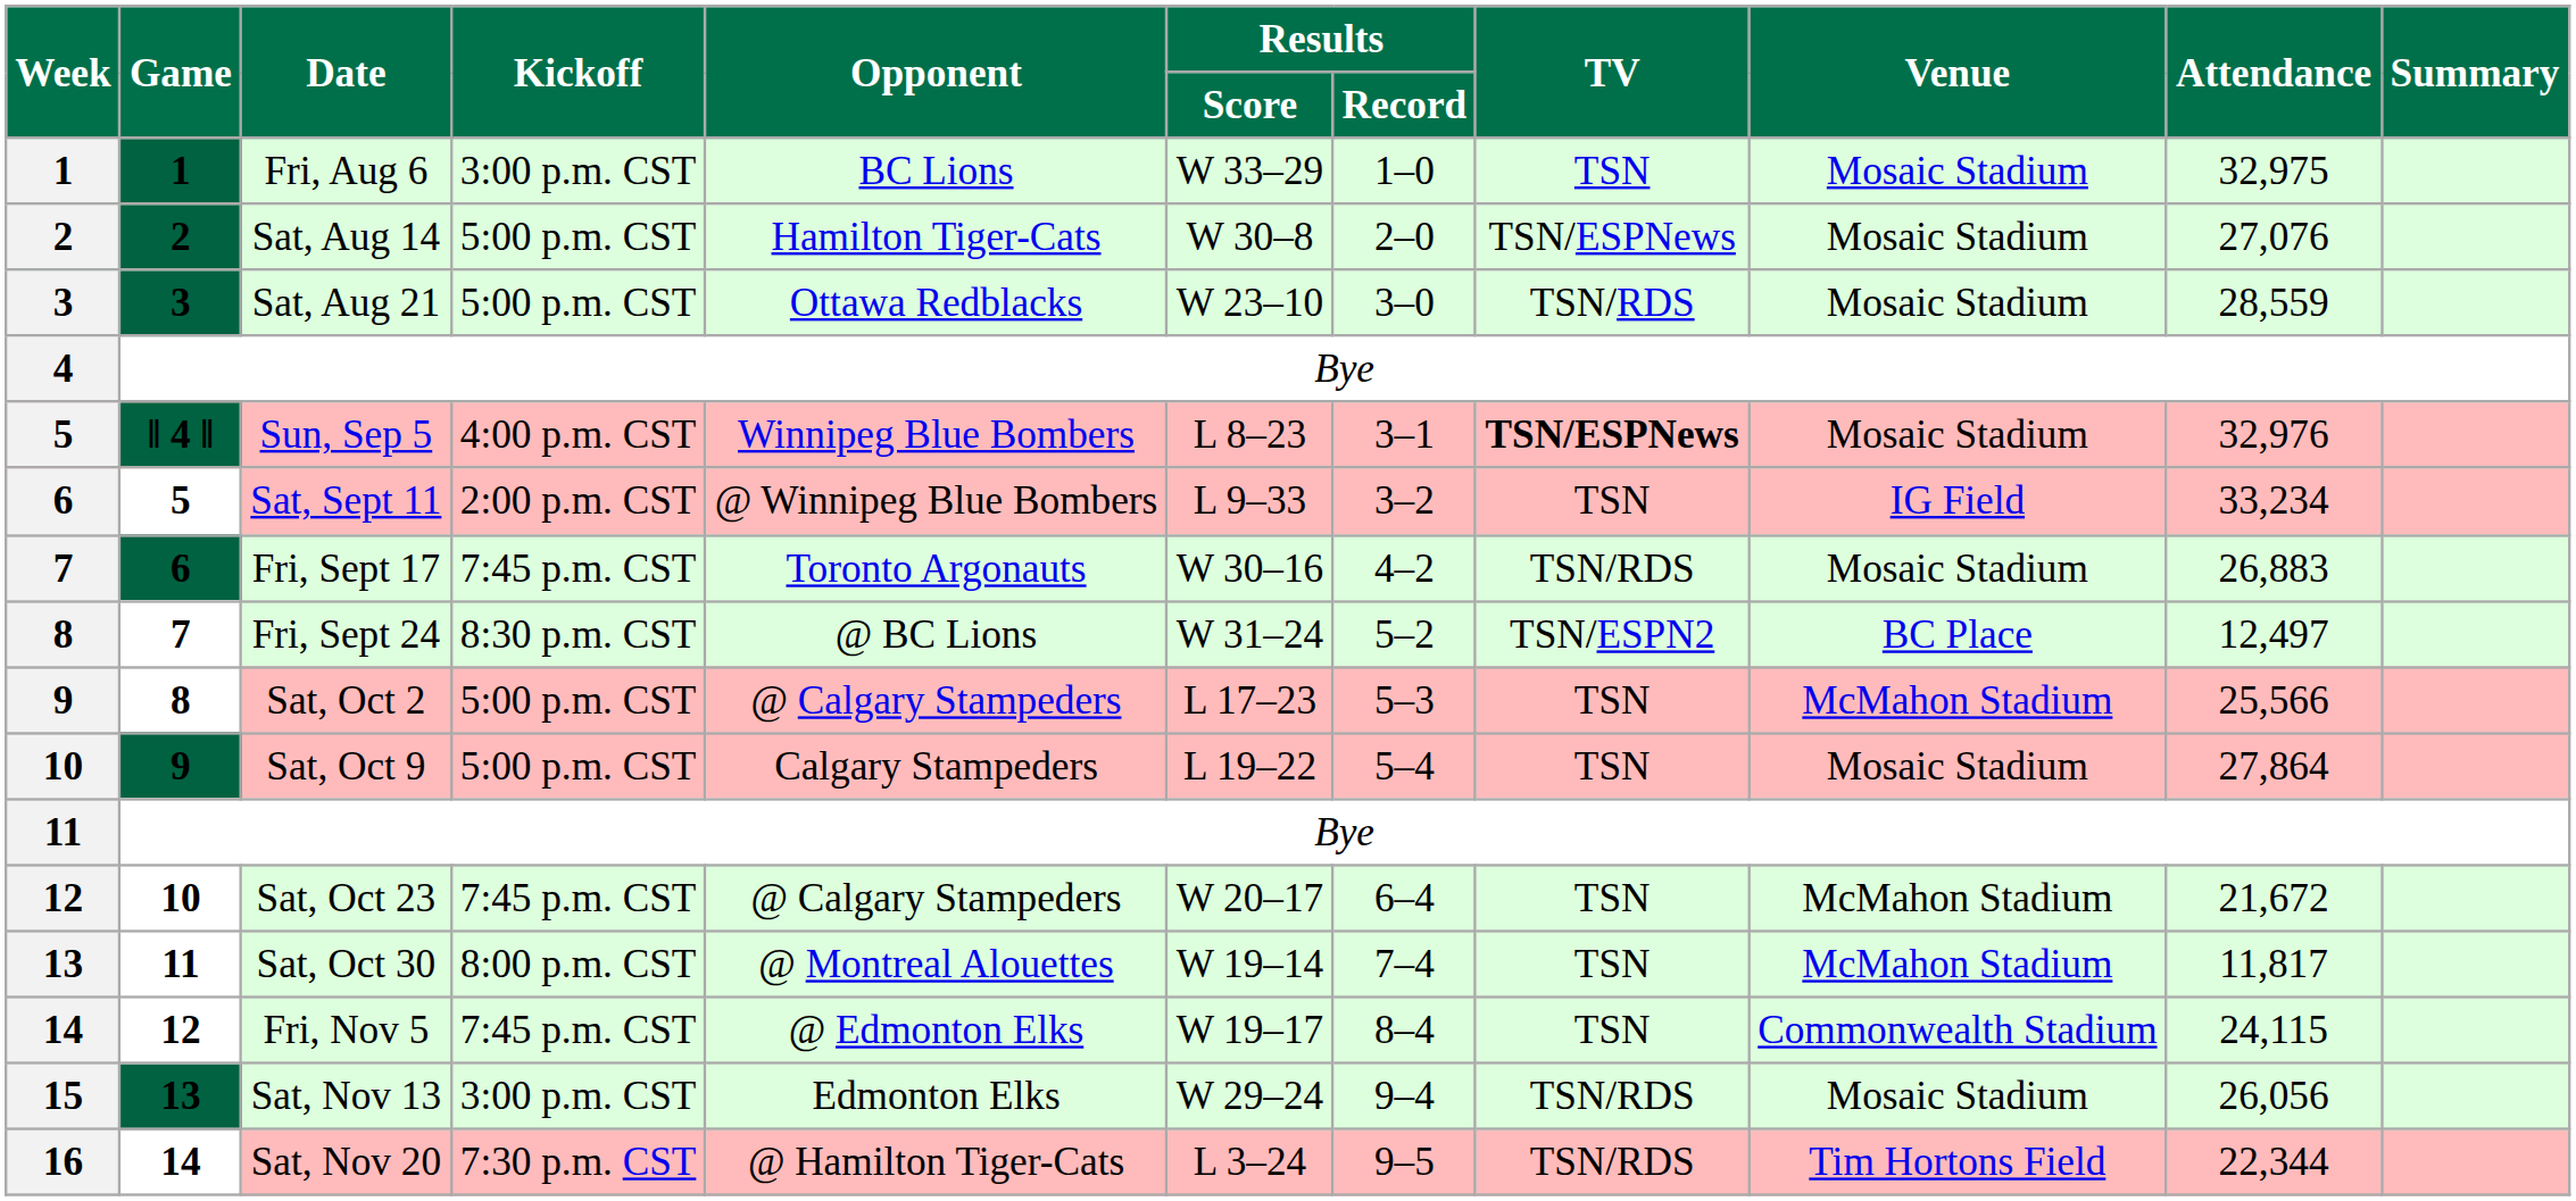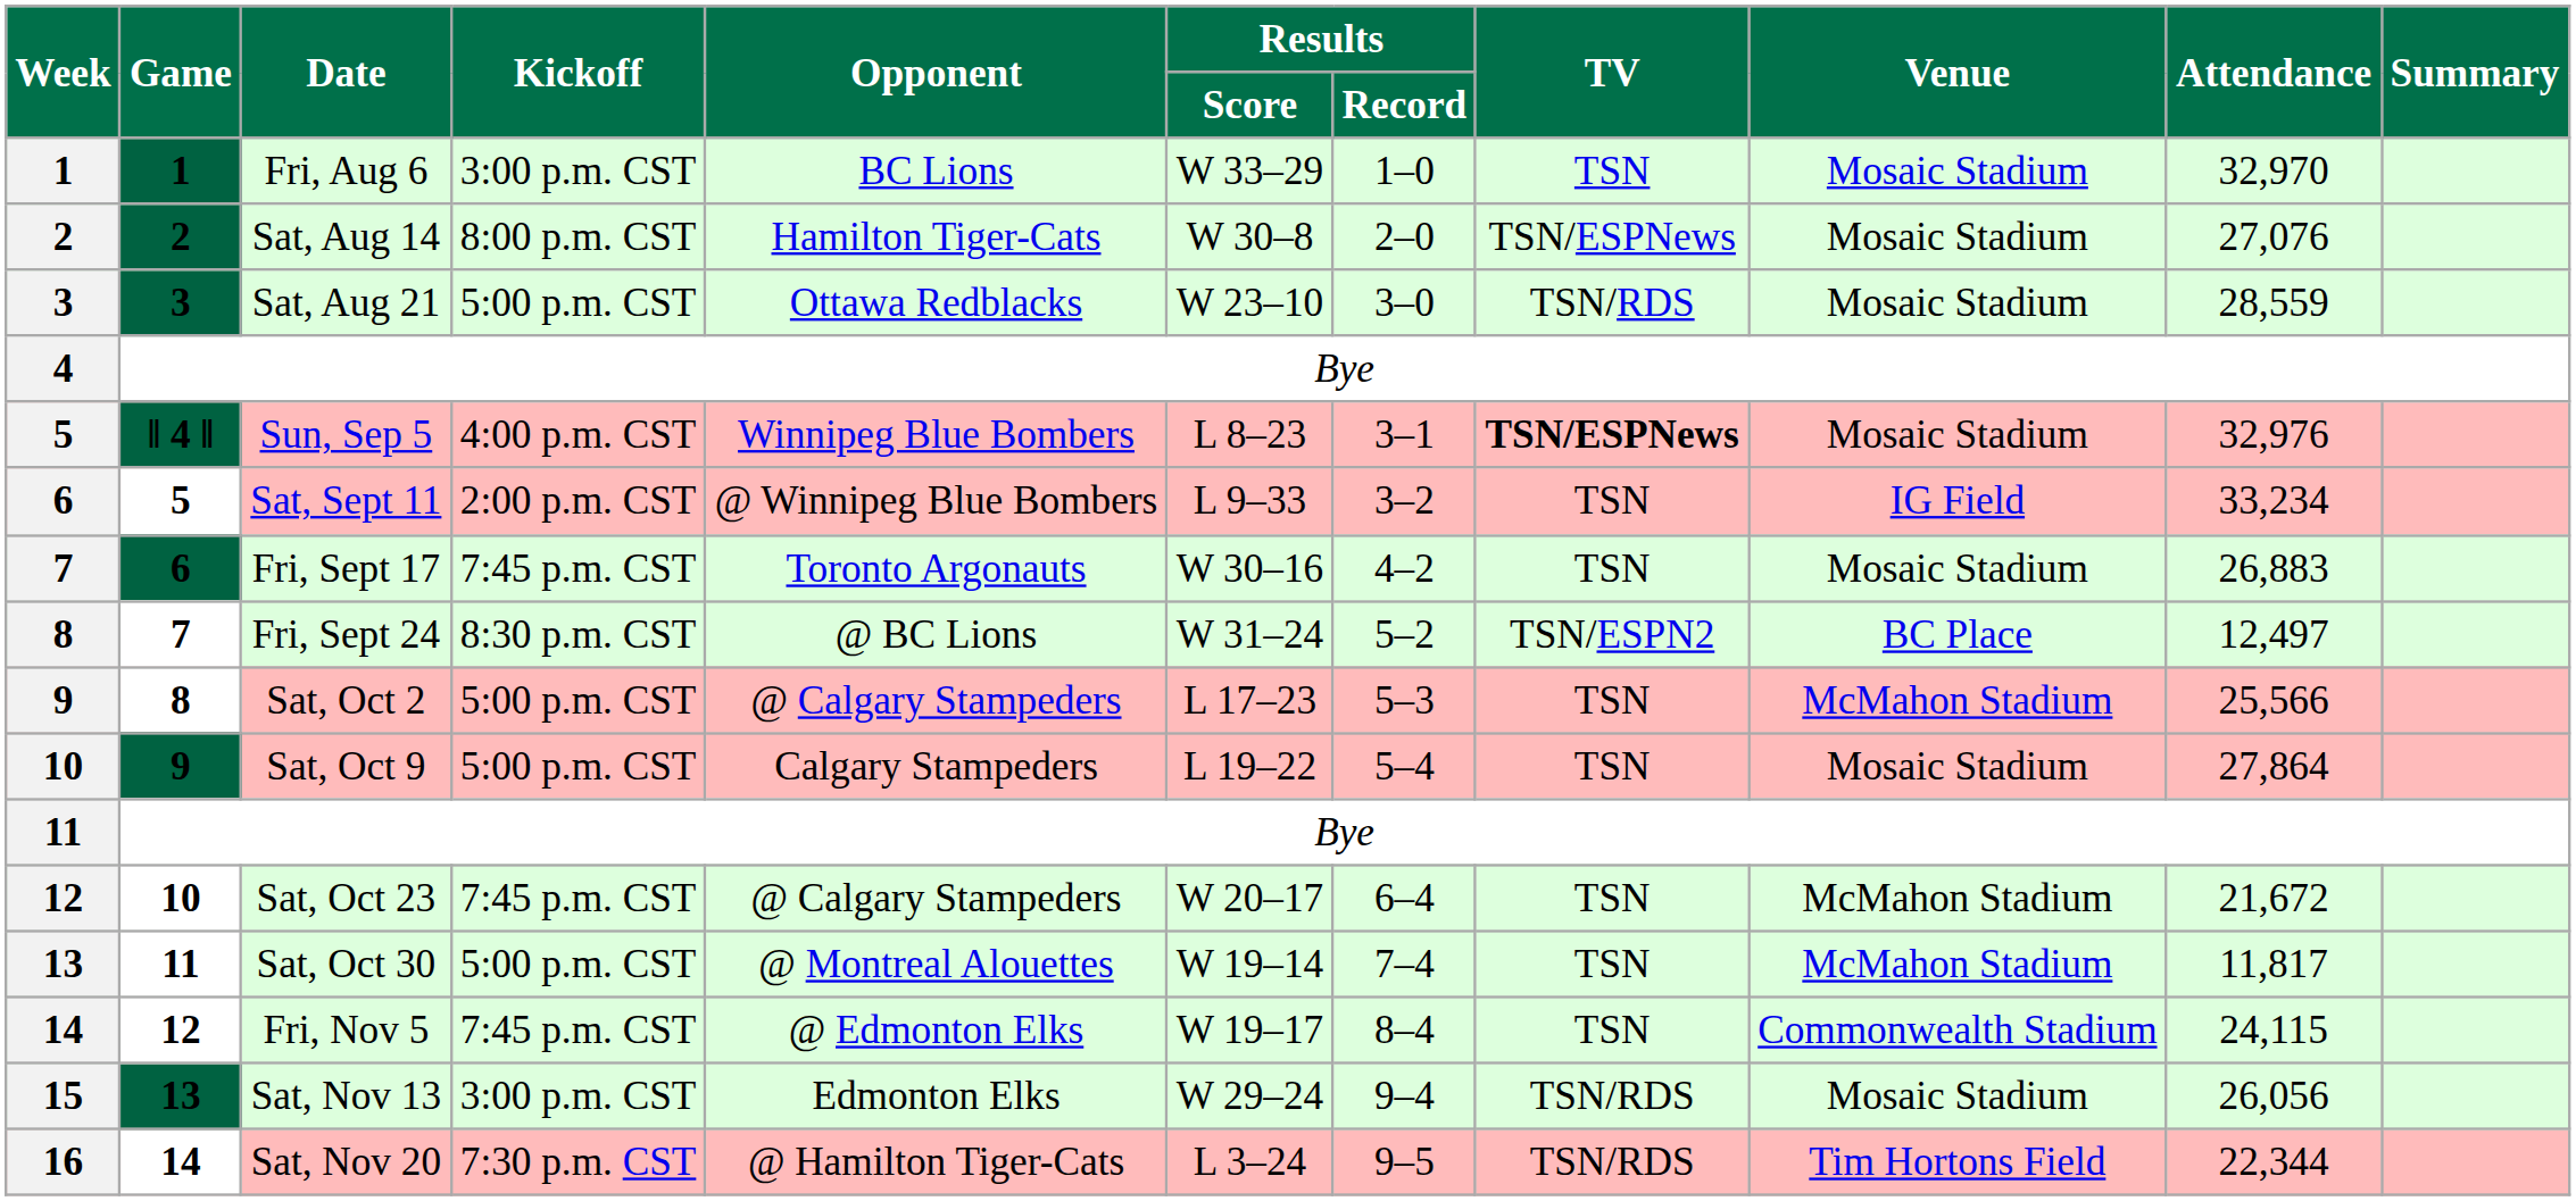 <table class="wikitable" style="font-size: 95%;">
 <tr>
 <th style="background:#00704A;color:White;" rowspan=2>Week</th>
 <th style="background:#00704A;color:White;" rowspan=2>Game</th>
 <th style="background:#00704A;color:White;" rowspan=2>Date</th>
 <th style="background:#00704A;color:White;" rowspan=2>Kickoff</th>
 <th style="background:#00704A;color:White;" rowspan=2>Opponent</th>
 <th style="background:#00704A;color:White;" colspan=2>Results</th>
 <th style="background:#00704A;color:White;" rowspan=2>TV</th>
 <th style="background:#00704A;color:White;" rowspan=2>Venue</th>
 <th style="background:#00704A;color:White;" rowspan=2>Attendance</th>
 <th style="background:#00704A;color:White;" rowspan=2>Summary</th>
 </tr>
 <tr>
 <th style="background:#00704A;color:White;">Score</th>
 <th style="background:#00704A;color:White;">Record</th>
 </tr>
 <tr align="center" bgcolor="#ddffdd">
 <th align="center">1</th>
 <th style="text-align:center; background:#006241;"><span><strong>1</strong></span></th>
 <td align="center">Fri, Aug 6</td>
 <td align="center">3:00 p.m. CST</td>
 <td align="center"><a href='#'>BC Lions</a></td>
 <td align="center">W 33–29</td>
 <td align="center">1–0</td>
 <td align="center"><a href='#'>TSN</a></td>
 <td align="center"><a href='#'>Mosaic Stadium</a></td>
-<td align="center">32,975</td>
+<td align="center">32,970</td>
 <td align="center"></td>
 </tr>
 <tr align="center" bgcolor="#ddffdd">
 <th align="center">2</th>
 <th style="text-align:center; background:#006241;"><span><strong>2</strong></span></th>
 <td align="center">Sat, Aug 14</td>
-<td align="center">5:00 p.m. CST</td>
+<td align="center">8:00 p.m. CST</td>
 <td align="center"><a href='#'>Hamilton Tiger-Cats</a></td>
 <td align="center">W 30–8</td>
 <td align="center">2–0</td>
 <td align="center">TSN/<a href='#'>ESPNews</a></td>
 <td align="center">Mosaic Stadium</td>
 <td align="center">27,076</td>
 <td align="center"></td>
 </tr>
 <tr align="center" bgcolor="#ddffdd">
 <th align="center">3</th>
 <th style="text-align:center; background:#006241;"><span><strong>3</strong></span></th>
 <td align="center">Sat, Aug 21</td>
 <td align="center">5:00 p.m. CST</td>
 <td align="center"><a href='#'>Ottawa Redblacks</a></td>
 <td align="center">W 23–10</td>
 <td align="center">3–0</td>
 <td align="center">TSN/<a href='#'>RDS</a></td>
 <td align="center">Mosaic Stadium</td>
 <td align="center">28,559</td>
 <td align="center"></td>
 </tr>
 <tr align="center" bgcolor="#ffffff">
 <th align="center">4</th>
 <td colspan=10 align="center" valign="middle"><em>Bye</em></td>
 </tr>
 <tr align="center" bgcolor="#ffbbbb">
 <th align="center">5</th>
 <th style="text-align:center; background:#006241;"><span><strong>ǁ 4 ǁ</strong></span></th>
 <td align="center"><a href='#'>Sun, Sep 5</a></td>
 <td align="center">4:00 p.m. CST</td>
 <td align="center"><a href='#'>Winnipeg Blue Bombers</a></td>
 <td align="center">L 8–23</td>
 <td align="center">3–1</td>
 <td align="center"><strong>TSN/ESPNews</strong></td>
 <td align="center">Mosaic Stadium</td>
 <td align="center">32,976</td>
 <td align="center"></td>
 </tr>
 <tr align="center" bgcolor="#ffbbbb">
 <th align="center">6</th>
 <th style="text-align:center; background:white;"><span><strong>5</strong></span></th>
 <td align="center"><a href='#'>Sat, Sept 11</a></td>
 <td align="center">2:00 p.m. CST</td>
 <td align="center">@ Winnipeg Blue Bombers</td>
 <td align="center">L 9–33</td>
 <td align="center">3–2</td>
 <td align="center">TSN</td>
 <td align="center"><a href='#'>IG Field</a></td>
 <td align="center">33,234</td>
 <td align="center"></td>
 </tr>
 <tr align="center" bgcolor="#ddffdd">
 <th align="center">7</th>
 <th style="text-align:center; background:#006241;"><span><strong>6</strong></span></th>
 <td align="center">Fri, Sept 17</td>
 <td align="center">7:45 p.m. CST</td>
 <td align="center"><a href='#'>Toronto Argonauts</a></td>
 <td align="center">W 30–16</td>
 <td align="center">4–2</td>
-<td align="center">TSN/RDS</td>
+<td align="center">TSN</td>
 <td align="center">Mosaic Stadium</td>
 <td align="center">26,883</td>
 <td align="center"></td>
 </tr>
 <tr align="center" bgcolor="#ddffdd">
 <th align="center">8</th>
 <th style="text-align:center; background:white;"><span><strong>7</strong></span></th>
 <td align="center">Fri, Sept 24</td>
 <td align="center">8:30 p.m. CST</td>
 <td align="center">@ BC Lions</td>
 <td align="center">W 31–24</td>
 <td align="center">5–2</td>
 <td align="center">TSN/<a href='#'>ESPN2</a></td>
 <td align="center"><a href='#'>BC Place</a></td>
 <td align="center">12,497</td>
 <td align="center"></td>
 </tr>
 <tr align="center" bgcolor="#ffbbbb">
 <th align="center">9</th>
 <th style="text-align:center; background:white;"><span><strong>8</strong></span></th>
 <td align="center">Sat, Oct 2</td>
 <td align="center">5:00 p.m. CST</td>
 <td align="center">@ <a href='#'>Calgary Stampeders</a></td>
 <td align="center">L 17–23</td>
 <td align="center">5–3</td>
 <td align="center">TSN</td>
 <td align="center"><a href='#'>McMahon Stadium</a></td>
 <td align="center">25,566</td>
 <td align="center"></td>
 </tr>
 <tr align="center" bgcolor="#ffbbbb">
 <th align="center">10</th>
 <th style="text-align:center; background:#006241;"><span><strong>9</strong></span></th>
 <td align="center">Sat, Oct 9</td>
 <td align="center">5:00 p.m. CST</td>
 <td align="center">Calgary Stampeders</td>
 <td align="center">L 19–22</td>
 <td align="center">5–4</td>
 <td align="center">TSN</td>
 <td align="center">Mosaic Stadium</td>
 <td align="center">27,864</td>
 <td align="center"></td>
 </tr>
 <tr align="center" bgcolor="#ffffff">
 <th align="center">11</th>
 <td colspan=10 align="center" valign="middle"><em>Bye</em></td>
 </tr>
 <tr align="center" bgcolor="#ddffdd">
 <th align="center">12</th>
 <th style="text-align:center; background:white;"><span><strong>10</strong></span></th>
 <td align="center">Sat, Oct 23</td>
 <td align="center">7:45 p.m. CST</td>
 <td align="center">@ Calgary Stampeders</td>
 <td align="center">W 20–17</td>
 <td align="center">6–4</td>
 <td align="center">TSN</td>
 <td align="center">McMahon Stadium</td>
 <td align="center">21,672</td>
 <td align="center"></td>
 </tr>
 <tr align="center" bgcolor="#ddffdd">
 <th align="center">13</th>
 <th style="text-align:center; background:white;"><span><strong>11</strong></span></th>
 <td align="center">Sat, Oct 30</td>
-<td align="center">8:00 p.m. CST</td>
+<td align="center">5:00 p.m. CST</td>
 <td align="center">@ <a href='#'>Montreal Alouettes</a></td>
 <td align="center">W 19–14</td>
 <td align="center">7–4</td>
 <td align="center">TSN</td>
 <td align="center"><a href='#'>McMahon Stadium</a></td>
 <td align="center">11,817</td>
 <td align="center"></td>
 </tr>
 <tr align="center" bgcolor="#ddffdd">
 <th align="center">14</th>
 <th style="text-align:center; background:white;"><span><strong>12</strong></span></th>
 <td align="center">Fri, Nov 5</td>
 <td align="center">7:45 p.m. CST</td>
 <td align="center">@ <a href='#'>Edmonton Elks</a></td>
 <td align="center">W 19–17</td>
 <td align="center">8–4</td>
 <td align="center">TSN</td>
 <td align="center"><a href='#'>Commonwealth Stadium</a></td>
 <td align="center">24,115</td>
 <td align="center"></td>
 </tr>
 <tr align="center" bgcolor="#ddffdd">
 <th align="center">15</th>
 <th style="text-align:center; background:#006241;"><span><strong>13</strong></span></th>
 <td align="center">Sat, Nov 13</td>
 <td align="center">3:00 p.m. CST</td>
 <td align="center">Edmonton Elks</td>
 <td align="center">W 29–24</td>
 <td align="center">9–4</td>
 <td align="center">TSN/RDS</td>
 <td align="center">Mosaic Stadium</td>
 <td align="center">26,056</td>
 <td align="center"></td>
 </tr>
 <tr align="center" bgcolor="#ffbbbb">
 <th align="center">16</th>
 <th style="text-align:center; background:white;"><span><strong>14</strong></span></th>
 <td align="center">Sat, Nov 20</td>
 <td align="center">7:30 p.m. <a href='#'>CST</a></td>
 <td align="center">@ Hamilton Tiger-Cats</td>
 <td align="center">L 3–24</td>
 <td align="center">9–5</td>
 <td align="center">TSN/RDS</td>
 <td align="center"><a href='#'>Tim Hortons Field</a></td>
 <td align="center">22,344</td>
 <td align="center"></td>
 </tr>
 </table>
